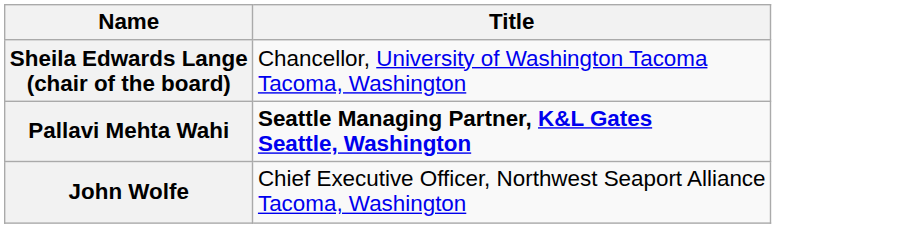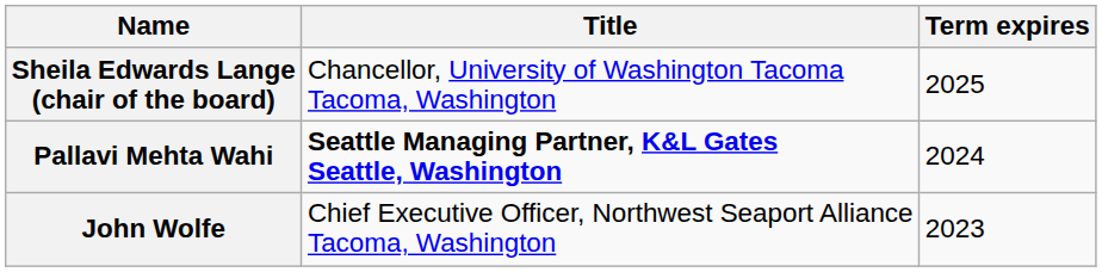 <table class="wikitable sortable">
 <tr>
 <th>Name</th>
 <th>Title</th>
+<th>Term expires</th>
 </tr>
 <tr>
 <th>Sheila Edwards Lange<br>(chair of the board)</th>
 <td>Chancellor, <a href='#'>University of Washington Tacoma</a><br><a href='#'>Tacoma, Washington</a></td>
+<td>2025</td>
 </tr>
 <tr>
 <th>Pallavi Mehta Wahi</th>
 <td><strong>Seattle Managing Partner, <a href='#'>K&L Gates</a><br><a href='#'>Seattle, Washington</a></strong></td>
+<td>2024</td>
 </tr>
 <tr>
 <th>John Wolfe</th>
 <td>Chief Executive Officer, Northwest Seaport Alliance<br><a href='#'>Tacoma, Washington</a></td>
+<td>2023</td>
 </tr>
 </table>
